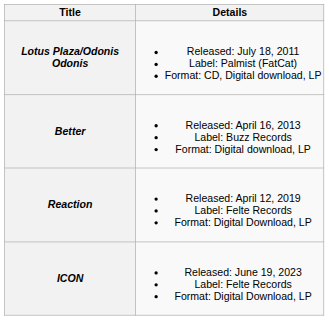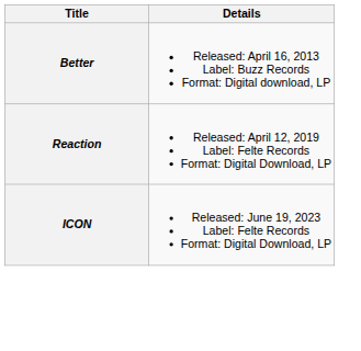 <table class="wikitable plainrowheaders" style="text-align:center">
 <tr>
 <th rowspan="1" scope="col" style="width:12em;">Title</th>
 <th rowspan="1" scope="col">Details</th>
-</tr>
-<tr>
-<th scope="row"><em>Lotus Plaza/Odonis Odonis</em></th>
-<td><br><ul><li>Released: July 18, 2011</li><li>Label: Palmist (FatCat)</li><li>Format: CD, Digital download, LP</li></ul></td>
 </tr>
 <tr>
 <th scope="row"><em>Better</em></th>
 <td><br><ul><li>Released: April 16, 2013</li><li>Label: Buzz Records</li><li>Format: Digital download, LP</li></ul></td>
 </tr>
 <tr>
 <th scope="row"><em>Reaction</em></th>
 <td><br><ul><li>Released: April 12, 2019</li><li>Label: Felte Records</li><li>Format: Digital Download, LP</li></ul></td>
 </tr>
 <tr>
 <th scope="row"><em>ICON</em></th>
 <td><br><ul><li>Released: June 19, 2023</li><li>Label: Felte Records</li><li>Format: Digital Download, LP</li></ul></td>
 </tr>
 </table>
